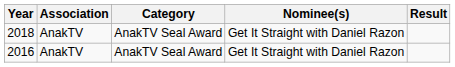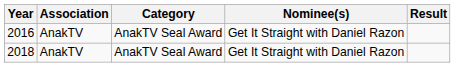 <table class="wikitable sortable">
 <tr>
 <th>Year</th>
 <th>Association</th>
 <th>Category</th>
 <th>Nominee(s)</th>
 <th>Result</th>
 </tr>
 <tr>
+<td>2016</td>
+<td>AnakTV</td>
+<td>AnakTV Seal Award</td>
+<td>Get It Straight with Daniel Razon</td>
+<td></td>
+</tr>
+<tr>
 <td>2018</td>
 <td>AnakTV</td>
 <td>AnakTV Seal Award</td>
 <td>Get It Straight with Daniel Razon</td>
 <td></td>
 </tr>
-<tr>
-<td>2016</td>
-<td>AnakTV</td>
-<td>AnakTV Seal Award</td>
-<td>Get It Straight with Daniel Razon</td>
-<td></td>
-</tr>
 </table>
